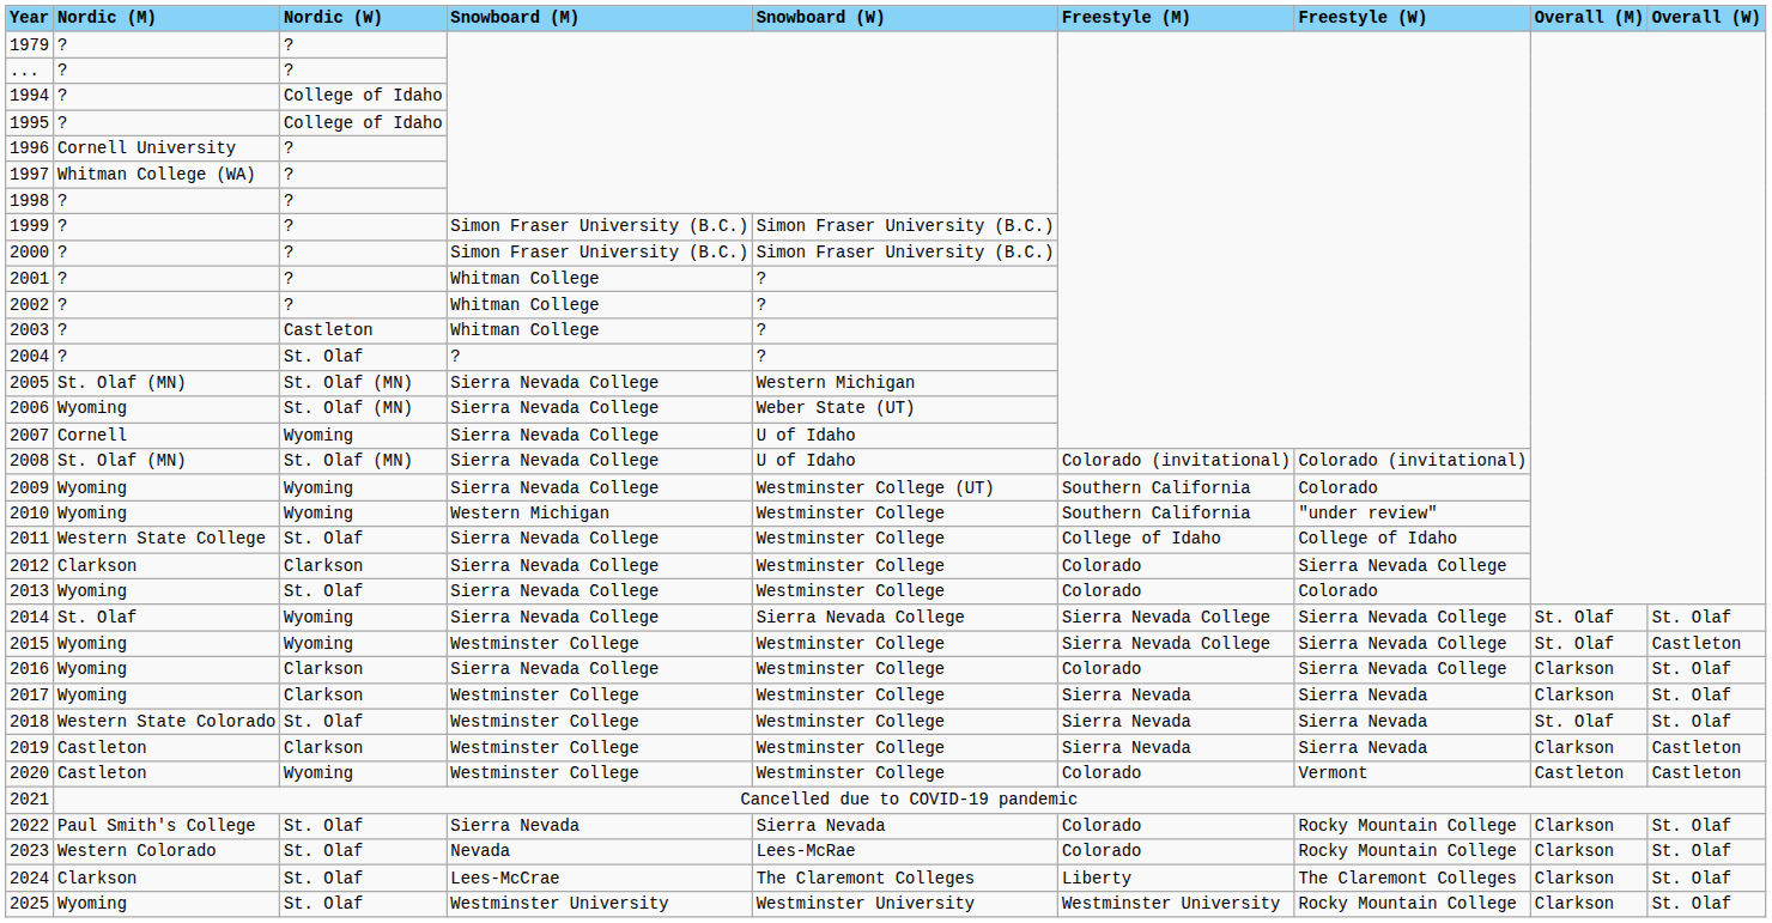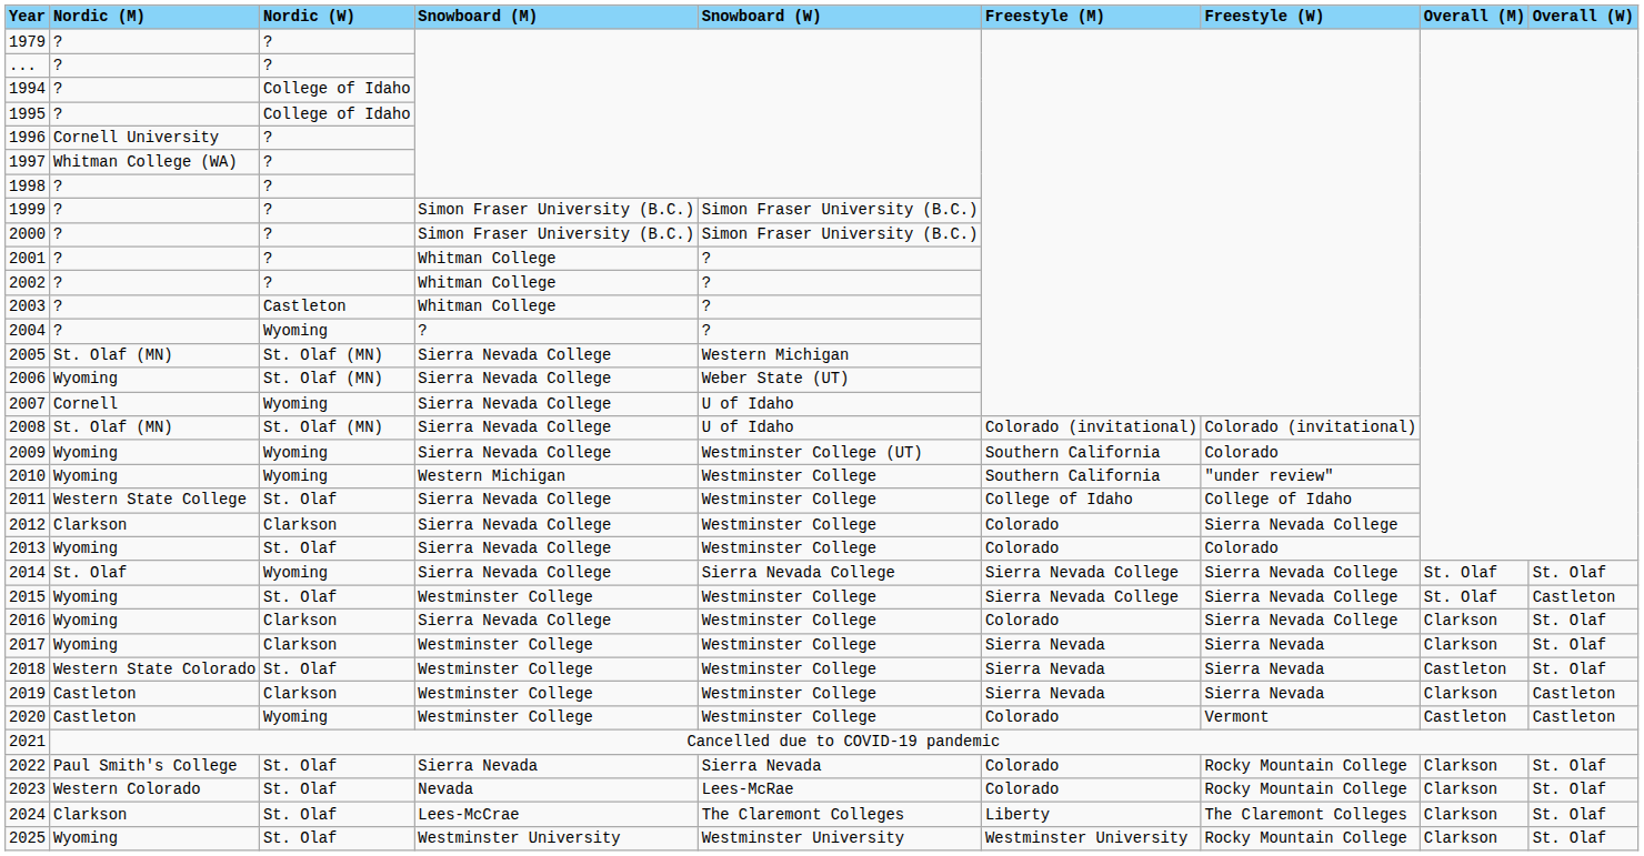 <table class="wikitable" style="font-size:85%;">
 <tr ! style="background-color: #87D3F8;">
 <td><strong>Year</strong></td>
 <td><strong>Nordic (M)</strong></td>
 <td><strong>Nordic (W)</strong></td>
 <td><strong>Snowboard (M)</strong></td>
 <td><strong>Snowboard (W)</strong></td>
 <td><strong>Freestyle (M)</strong></td>
 <td><strong>Freestyle (W)</strong></td>
 <td><strong>Overall (M)</strong></td>
 <td><strong>Overall (W)</strong></td>
 </tr>
 <tr --->
 <td>1979</td>
 <td>?</td>
 <td>?</td>
 <td rowspan=7 colspan=2></td>
 <td rowspan=16 colspan=2></td>
 <td rowspan=22 colspan=2></td>
 </tr>
 <tr --->
 <td>...</td>
 <td>?</td>
 <td>?</td>
 </tr>
 <tr --->
 <td>1994</td>
 <td>?</td>
 <td>College of Idaho</td>
 </tr>
 <tr --->
 <td>1995</td>
 <td>?</td>
 <td>College of Idaho</td>
 </tr>
 <tr --->
 <td>1996</td>
 <td>Cornell University</td>
 <td>?</td>
 </tr>
 <tr --->
 <td>1997</td>
 <td>Whitman College (WA)</td>
 <td>?</td>
 </tr>
 <tr --->
 <td>1998</td>
 <td>?</td>
 <td>?</td>
 </tr>
 <tr --->
 <td>1999</td>
 <td>?</td>
 <td>?</td>
 <td>Simon Fraser University (B.C.)</td>
 <td>Simon Fraser University (B.C.)</td>
 </tr>
 <tr --->
 <td>2000</td>
 <td>?</td>
 <td>?</td>
 <td>Simon Fraser University (B.C.)</td>
 <td>Simon Fraser University (B.C.)</td>
 </tr>
 <tr --->
 <td>2001</td>
 <td>?</td>
 <td>?</td>
 <td>Whitman College</td>
 <td>?</td>
 </tr>
 <tr --->
 <td>2002</td>
 <td>?</td>
 <td>?</td>
 <td>Whitman College</td>
 <td>?</td>
 </tr>
 <tr --->
 <td>2003</td>
 <td>?</td>
 <td>Castleton</td>
 <td>Whitman College</td>
 <td>?</td>
 </tr>
 <tr --->
 <td>2004</td>
 <td>?</td>
-<td>St. Olaf</td>
+<td>Wyoming</td>
 <td>?</td>
 <td>?</td>
 </tr>
 <tr --->
 <td>2005</td>
 <td>St. Olaf (MN)</td>
 <td>St. Olaf (MN)</td>
 <td>Sierra Nevada College</td>
 <td>Western Michigan</td>
 </tr>
 <tr --->
 <td>2006</td>
 <td>Wyoming</td>
 <td>St. Olaf (MN)</td>
 <td>Sierra Nevada College</td>
 <td>Weber State (UT)</td>
 </tr>
 <tr --->
 <td>2007</td>
 <td>Cornell</td>
 <td>Wyoming</td>
 <td>Sierra Nevada College</td>
 <td>U of Idaho</td>
 </tr>
 <tr --->
 <td>2008</td>
 <td>St. Olaf (MN)</td>
 <td>St. Olaf (MN)</td>
 <td>Sierra Nevada College</td>
 <td>U of Idaho</td>
 <td>Colorado (invitational)</td>
 <td>Colorado (invitational)</td>
 </tr>
 <tr --->
 <td>2009</td>
 <td>Wyoming</td>
 <td>Wyoming</td>
 <td>Sierra Nevada College</td>
 <td>Westminster College (UT)</td>
 <td>Southern California</td>
 <td>Colorado</td>
 </tr>
 <tr --->
 <td>2010</td>
 <td>Wyoming</td>
 <td>Wyoming</td>
 <td>Western Michigan</td>
 <td>Westminster College</td>
 <td>Southern California</td>
 <td>"under review"</td>
 </tr>
 <tr --->
 <td>2011</td>
 <td>Western State College</td>
 <td>St. Olaf</td>
 <td>Sierra Nevada College</td>
 <td>Westminster College</td>
 <td>College of Idaho</td>
 <td>College of Idaho</td>
 </tr>
 <tr --->
 <td>2012</td>
 <td>Clarkson</td>
 <td>Clarkson</td>
 <td>Sierra Nevada College</td>
 <td>Westminster College</td>
 <td>Colorado</td>
 <td>Sierra Nevada College</td>
 </tr>
 <tr --->
 <td>2013</td>
 <td>Wyoming</td>
 <td>St. Olaf</td>
 <td>Sierra Nevada College</td>
 <td>Westminster College</td>
 <td>Colorado</td>
 <td>Colorado</td>
 </tr>
 <tr --->
 <td>2014</td>
 <td>St. Olaf</td>
 <td>Wyoming</td>
 <td>Sierra Nevada College</td>
 <td>Sierra Nevada College</td>
 <td>Sierra Nevada College</td>
 <td>Sierra Nevada College</td>
 <td>St. Olaf</td>
 <td>St. Olaf</td>
 </tr>
 <tr --->
 <td>2015</td>
 <td>Wyoming</td>
-<td>Wyoming</td>
+<td>St. Olaf</td>
 <td>Westminster College</td>
 <td>Westminster College</td>
 <td>Sierra Nevada College</td>
 <td>Sierra Nevada College</td>
 <td>St. Olaf</td>
 <td>Castleton</td>
 </tr>
 <tr --->
 <td>2016</td>
 <td>Wyoming</td>
 <td>Clarkson</td>
 <td>Sierra Nevada College</td>
 <td>Westminster College</td>
 <td>Colorado</td>
 <td>Sierra Nevada College</td>
 <td>Clarkson</td>
 <td>St. Olaf</td>
 </tr>
 <tr --->
 <td>2017</td>
 <td>Wyoming</td>
 <td>Clarkson</td>
 <td>Westminster College</td>
 <td>Westminster College</td>
 <td>Sierra Nevada</td>
 <td>Sierra Nevada</td>
 <td>Clarkson</td>
 <td>St. Olaf</td>
 </tr>
 <tr --->
 <td>2018</td>
 <td>Western State Colorado</td>
 <td>St. Olaf</td>
 <td>Westminster College</td>
 <td>Westminster College</td>
 <td>Sierra Nevada</td>
 <td>Sierra Nevada</td>
-<td>St. Olaf</td>
+<td>Castleton</td>
 <td>St. Olaf</td>
 </tr>
 <tr --->
 <td>2019</td>
 <td>Castleton</td>
 <td>Clarkson</td>
 <td>Westminster College</td>
 <td>Westminster College</td>
 <td>Sierra Nevada</td>
 <td>Sierra Nevada</td>
 <td>Clarkson</td>
 <td>Castleton</td>
 </tr>
 <tr --->
 <td>2020</td>
 <td>Castleton</td>
 <td>Wyoming</td>
 <td>Westminster College</td>
 <td>Westminster College</td>
 <td>Colorado</td>
 <td>Vermont</td>
 <td>Castleton</td>
 <td>Castleton</td>
 </tr>
 <tr --->
 <td>2021</td>
 <td colspan=8 align=center>Cancelled due to COVID-19 pandemic</td>
 </tr>
 <tr --->
 <td>2022</td>
 <td>Paul Smith's College</td>
 <td>St. Olaf</td>
 <td>Sierra Nevada</td>
 <td>Sierra Nevada</td>
 <td>Colorado</td>
 <td>Rocky Mountain College</td>
 <td>Clarkson</td>
 <td>St. Olaf</td>
 </tr>
 <tr --->
 <td>2023</td>
 <td>Western Colorado</td>
 <td>St. Olaf</td>
 <td>Nevada</td>
 <td>Lees-McRae</td>
 <td>Colorado</td>
 <td>Rocky Mountain College</td>
 <td>Clarkson</td>
 <td>St. Olaf</td>
 </tr>
 <tr --->
 <td>2024</td>
 <td>Clarkson</td>
 <td>St. Olaf</td>
 <td>Lees-McCrae</td>
 <td>The Claremont Colleges</td>
 <td>Liberty</td>
 <td>The Claremont Colleges</td>
 <td>Clarkson</td>
 <td>St. Olaf</td>
 </tr>
 <tr --->
 <td>2025</td>
 <td>Wyoming</td>
 <td>St. Olaf</td>
 <td>Westminster University</td>
 <td>Westminster University</td>
 <td>Westminster University</td>
 <td>Rocky Mountain College</td>
 <td>Clarkson</td>
 <td>St. Olaf</td>
 </tr>
 </table>
